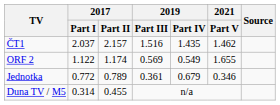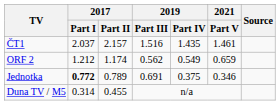 <table class="wikitable" style="text-align:center;">
 <tr>
 <th rowspan="2">TV</th>
 <th colspan="2">2017</th>
 <th colspan="2">2019</th>
 <th>2021</th>
 <th rowspan="2">Source</th>
 </tr>
 <tr style="text-align: center">
 <th>Part I</th>
 <th>Part II</th>
 <th>Part III</th>
 <th>Part IV</th>
 <th>Part V</th>
 </tr>
 <tr>
 <td style="text-align:left;"> <a href='#'>ČT1</a></td>
 <td>2.037</td>
 <td>2.157</td>
 <td>1.516</td>
 <td>1.435</td>
-<td>1.462</td>
+<td>1.461</td>
 <td></td>
 </tr>
 <tr>
 <td style="text-align:left;"> <a href='#'>ORF 2</a></td>
-<td>1.122</td>
+<td>1.212</td>
 <td>1.174</td>
-<td>0.569</td>
+<td>0.562</td>
 <td>0.549</td>
-<td>1.655</td>
+<td>0.659</td>
 <td></td>
 </tr>
 <tr>
 <td style="text-align:left;"> <a href='#'>Jednotka</a></td>
-<td>0.772</td>
+<td><strong>0.772</strong></td>
 <td>0.789</td>
-<td>0.361</td>
-<td>0.679</td>
+<td>0.691</td>
+<td>0.375</td>
 <td>0.346</td>
 <td></td>
 </tr>
 <tr>
 <td style="text-align:left;"> <a href='#'>Duna TV</a> / <a href='#'>M5</a></td>
 <td>0.314</td>
 <td>0.455</td>
 <td colspan="3">n/a</td>
 <td></td>
 </tr>
 </table>
